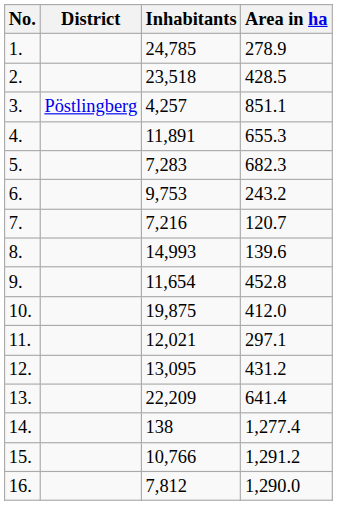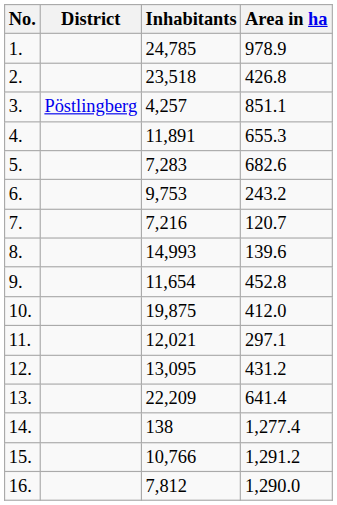 <table class="wikitable">
 <tr>
 <th>No.</th>
 <th>District</th>
 <th>Inhabitants</th>
 <th>Area in <a href='#'>ha</a></th>
 </tr>
 <tr>
 <td>1.</td>
 <td></td>
 <td>24,785</td>
-<td>278.9</td>
+<td>978.9</td>
 </tr>
 <tr>
 <td>2.</td>
 <td></td>
 <td>23,518</td>
-<td>428.5</td>
+<td>426.8</td>
 </tr>
 <tr>
 <td>3.</td>
 <td><a href='#'>Pöstlingberg</a></td>
 <td>4,257</td>
 <td>851.1</td>
 </tr>
 <tr>
 <td>4.</td>
 <td></td>
 <td>11,891</td>
 <td>655.3</td>
 </tr>
 <tr>
 <td>5.</td>
 <td></td>
 <td>7,283</td>
-<td>682.3</td>
+<td>682.6</td>
 </tr>
 <tr>
 <td>6.</td>
 <td></td>
 <td>9,753</td>
 <td>243.2</td>
 </tr>
 <tr>
 <td>7.</td>
 <td></td>
 <td>7,216</td>
 <td>120.7</td>
 </tr>
 <tr>
 <td>8.</td>
 <td></td>
 <td>14,993</td>
 <td>139.6</td>
 </tr>
 <tr>
 <td>9.</td>
 <td></td>
 <td>11,654</td>
 <td>452.8</td>
 </tr>
 <tr>
 <td>10.</td>
 <td></td>
 <td>19,875</td>
 <td>412.0</td>
 </tr>
 <tr>
 <td>11.</td>
 <td></td>
 <td>12,021</td>
 <td>297.1</td>
 </tr>
 <tr>
 <td>12.</td>
 <td></td>
 <td>13,095</td>
 <td>431.2</td>
 </tr>
 <tr>
 <td>13.</td>
 <td></td>
 <td>22,209</td>
 <td>641.4</td>
 </tr>
 <tr>
 <td>14.</td>
 <td></td>
 <td>138</td>
 <td>1,277.4</td>
 </tr>
 <tr>
 <td>15.</td>
 <td></td>
 <td>10,766</td>
 <td>1,291.2</td>
 </tr>
 <tr>
 <td>16.</td>
 <td></td>
 <td>7,812</td>
 <td>1,290.0</td>
 </tr>
 </table>
